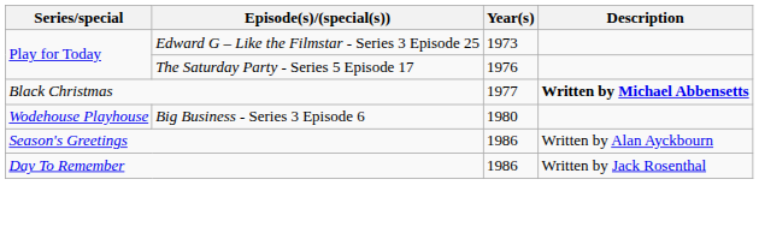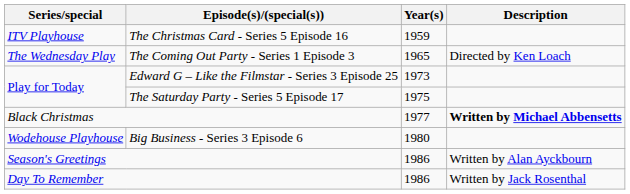 <table class="wikitable sortable">
 <tr>
 <th>Series/special</th>
 <th>Episode(s)/(special(s))</th>
 <th>Year(s)</th>
 <th>Description</th>
+</tr>
+<tr>
+<td><em><a href='#'>ITV Playhouse</a></em></td>
+<td><em>The Christmas Card</em> - Series 5 Episode 16</td>
+<td>1959</td>
+<td></td>
+</tr>
+<tr>
+<td><em><a href='#'>The Wednesday Play</a></em></td>
+<td><em>The Coming Out Party</em> - Series 1 Episode 3</td>
+<td>1965</td>
+<td>Directed by <a href='#'>Ken Loach</a></td>
 </tr>
 <tr>
 <td rowspan=2><a href='#'>Play for Today</a></td>
 <td><em>Edward G – Like the Filmstar</em> - Series 3 Episode 25</td>
 <td>1973</td>
 <td></td>
 </tr>
 <tr>
 <td><em>The Saturday Party</em> - Series 5 Episode 17</td>
-<td>1976</td>
+<td>1975</td>
 <td></td>
 </tr>
 <tr>
 <td colspan=2><em>Black Christmas</em></td>
 <td>1977</td>
 <td><strong>Written by <a href='#'>Michael Abbensetts</a></strong></td>
 </tr>
 <tr>
 <td><em><a href='#'>Wodehouse Playhouse</a></em></td>
 <td><em>Big Business</em> - Series 3 Episode 6</td>
 <td>1980</td>
 <td></td>
 </tr>
 <tr>
 <td colspan=2><em><a href='#'>Season's Greetings</a></em></td>
 <td>1986</td>
 <td>Written by <a href='#'>Alan Ayckbourn</a></td>
 </tr>
 <tr>
 <td colspan=2><em><a href='#'>Day To Remember</a></em></td>
 <td>1986</td>
 <td>Written by <a href='#'>Jack Rosenthal</a></td>
 </tr>
 </table>
